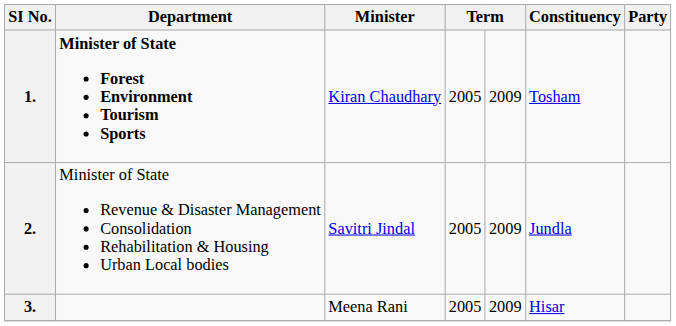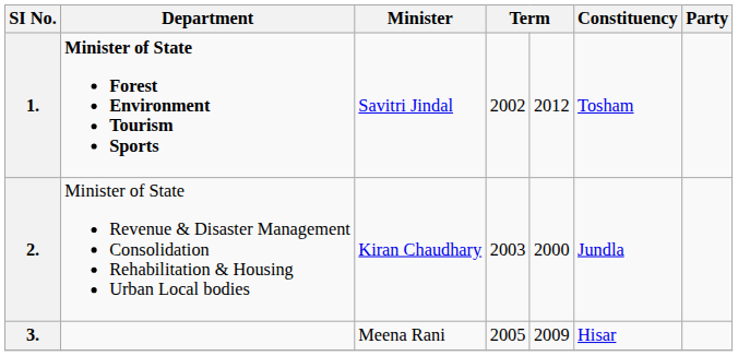 <table class="wikitable sortable">
 <tr>
 <th>SI No.</th>
 <th>Department</th>
 <th>Minister</th>
 <th colspan=2>Term</th>
 <th>Constituency</th>
 <th colspan=2>Party</th>
 </tr>
 <tr>
 <th>1.</th>
 <td><strong>Minister of State<br><ul><li>Forest</li><li>Environment</li><li>Tourism</li><li>Sports</li></ul></strong></td>
-<td><a href='#'>Kiran Chaudhary</a></td>
-<td>2005</td>
-<td>2009</td>
+<td><a href='#'>Savitri Jindal</a></td>
+<td>2002</td>
+<td>2012</td>
 <td><a href='#'>Tosham</a></td>
 <td></td>
 </tr>
 <tr>
 <th>2.</th>
 <td>Minister of State<br><ul><li>Revenue & Disaster Management</li><li>Consolidation</li><li>Rehabilitation & Housing</li><li>Urban Local bodies</li></ul></td>
-<td><a href='#'>Savitri Jindal</a></td>
-<td>2005</td>
-<td>2009</td>
+<td><a href='#'>Kiran Chaudhary</a></td>
+<td>2003</td>
+<td>2000</td>
 <td><a href='#'>Jundla</a></td>
 <td></td>
 </tr>
 <tr>
 <th>3.</th>
 <td></td>
 <td>Meena Rani</td>
 <td>2005</td>
 <td>2009</td>
 <td><a href='#'>Hisar</a></td>
 <td></td>
 </tr>
 <tr>
 </tr>
 </table>
